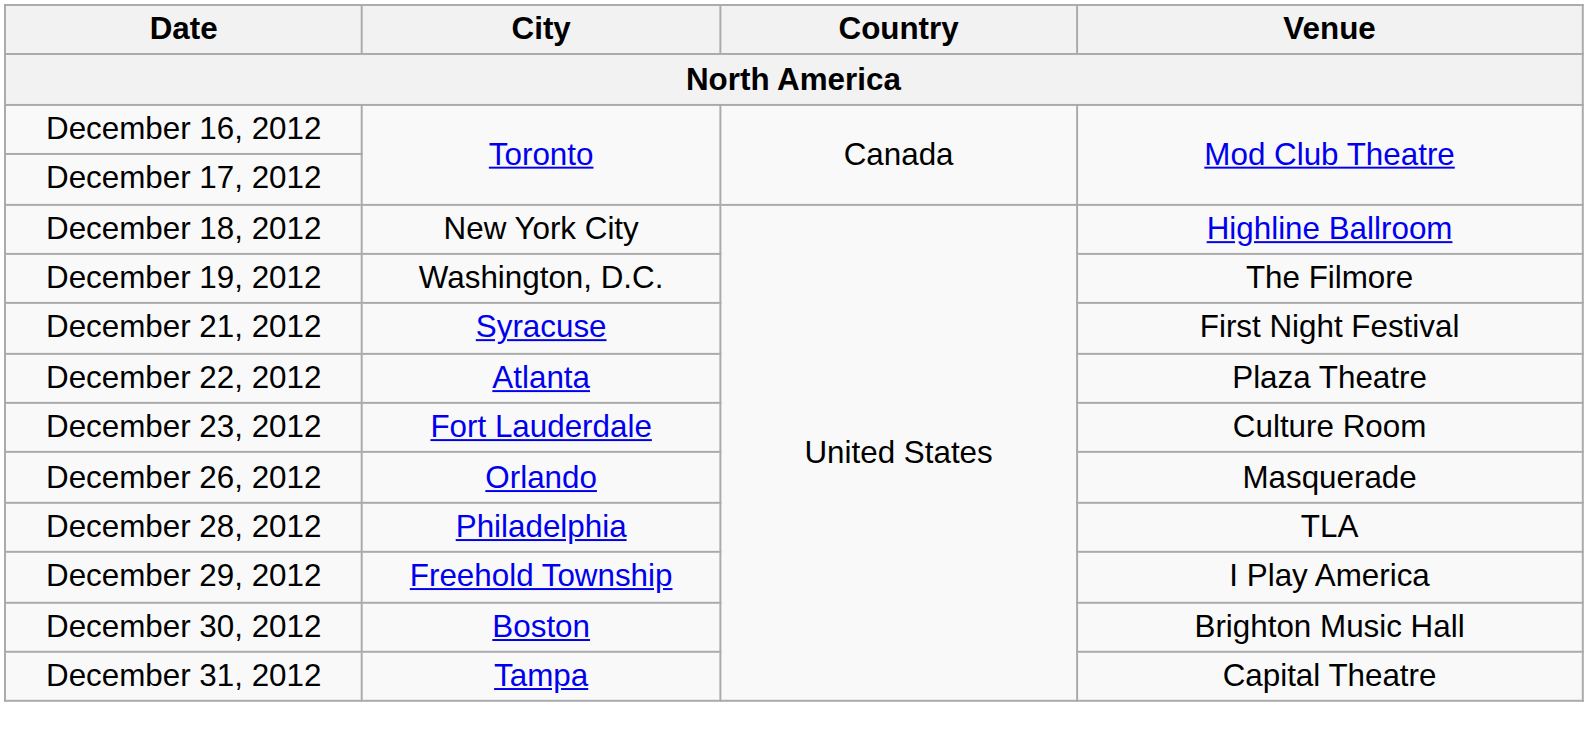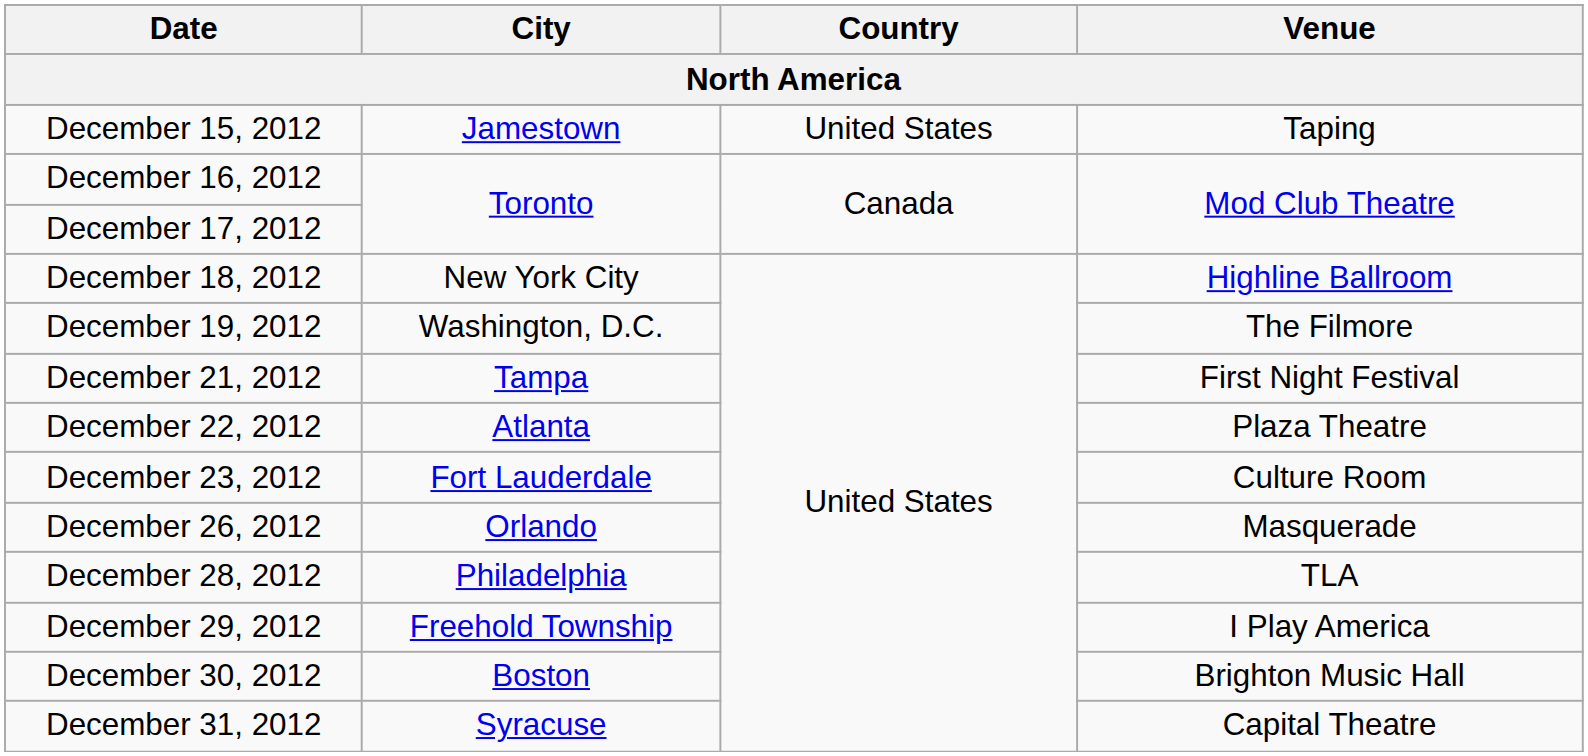 <table class="wikitable" style="text-align:center;">
 <tr>
 <th style="width:175px;">Date</th>
 <th style="width:175px;">City</th>
 <th style="width:175px;">Country</th>
 <th style="width:250px;">Venue</th>
 </tr>
 <tr>
 <th colspan="4">North America</th>
+</tr>
+<tr>
+<td>December 15, 2012</td>
+<td><a href='#'>Jamestown</a></td>
+<td>United States</td>
+<td>Taping</td>
 </tr>
 <tr>
 <td>December 16, 2012</td>
 <td rowspan="2"><a href='#'>Toronto</a></td>
 <td rowspan="2">Canada</td>
 <td rowspan="2"><a href='#'>Mod Club Theatre</a></td>
 </tr>
 <tr>
 <td>December 17, 2012</td>
 </tr>
 <tr>
 <td>December 18, 2012</td>
 <td>New York City</td>
 <td rowspan="10">United States</td>
 <td><a href='#'>Highline Ballroom</a></td>
 </tr>
 <tr>
 <td>December 19, 2012</td>
 <td>Washington, D.C.</td>
 <td>The Filmore</td>
 </tr>
 <tr>
 <td>December 21, 2012</td>
-<td><a href='#'>Syracuse</a></td>
+<td><a href='#'>Tampa</a></td>
 <td>First Night Festival</td>
 </tr>
 <tr>
 <td>December 22, 2012</td>
 <td><a href='#'>Atlanta</a></td>
 <td>Plaza Theatre</td>
 </tr>
 <tr>
 <td>December 23, 2012</td>
 <td><a href='#'>Fort Lauderdale</a></td>
 <td>Culture Room</td>
 </tr>
 <tr>
 <td>December 26, 2012</td>
 <td><a href='#'>Orlando</a></td>
 <td>Masquerade</td>
 </tr>
 <tr>
 <td>December 28, 2012</td>
 <td><a href='#'>Philadelphia</a></td>
 <td>TLA</td>
 </tr>
 <tr>
 <td>December 29, 2012</td>
 <td><a href='#'>Freehold Township</a></td>
 <td>I Play America</td>
 </tr>
 <tr>
 <td>December 30, 2012</td>
 <td><a href='#'>Boston</a></td>
 <td>Brighton Music Hall</td>
 </tr>
 <tr>
 <td>December 31, 2012</td>
-<td><a href='#'>Tampa</a></td>
+<td><a href='#'>Syracuse</a></td>
 <td>Capital Theatre</td>
 </tr>
 </table>
